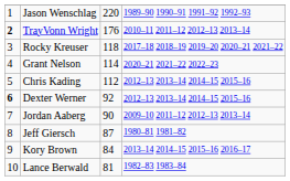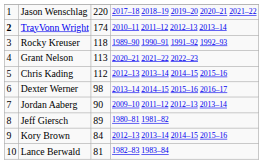 <table class="wikitable">
 <tr>
 </tr>
 <tr>
 <td>1</td>
 <td>Jason Wenschlag</td>
 <td>220</td>
-<td style="font-size:80%;"><a href='#'>1989–90</a> <a href='#'>1990–91</a> <a href='#'>1991–92</a> <a href='#'>1992–93</a></td>
+<td style="font-size:80%;"><a href='#'>2017–18</a> <a href='#'>2018–19</a> <a href='#'>2019–20</a> <a href='#'>2020–21</a> <a href='#'>2021–22</a></td>
 </tr>
 <tr>
 <td><strong>2</strong></td>
 <td><a href='#'>TrayVonn Wright</a></td>
-<td>176</td>
+<td>174</td>
 <td style="font-size:80%;"><a href='#'>2010–11</a> <a href='#'>2011–12</a> <a href='#'>2012–13</a> <a href='#'>2013–14</a></td>
 </tr>
 <tr>
 <td>3</td>
 <td>Rocky Kreuser</td>
 <td>118</td>
-<td style="font-size:80%;"><a href='#'>2017–18</a> <a href='#'>2018–19</a> <a href='#'>2019–20</a> <a href='#'>2020–21</a> <a href='#'>2021–22</a></td>
+<td style="font-size:80%;"><a href='#'>1989–90</a> <a href='#'>1990–91</a> <a href='#'>1991–92</a> <a href='#'>1992–93</a></td>
 </tr>
 <tr>
 <td>4</td>
 <td>Grant Nelson</td>
-<td>114</td>
+<td>113</td>
 <td style="font-size:80%;"><a href='#'>2020–21</a> <a href='#'>2021–22</a> <a href='#'>2022–23</a></td>
 </tr>
 <tr>
 <td>5</td>
 <td>Chris Kading</td>
 <td>112</td>
 <td style="font-size:80%;"><a href='#'>2012–13</a> <a href='#'>2013–14</a> <a href='#'>2014–15</a> <a href='#'>2015–16</a></td>
 </tr>
 <tr>
-<td><strong>6</strong></td>
+<td>6</td>
 <td>Dexter Werner</td>
-<td>92</td>
-<td style="font-size:80%;"><a href='#'>2012–13</a> <a href='#'>2013–14</a> <a href='#'>2014–15</a> <a href='#'>2015–16</a></td>
+<td>98</td>
+<td style="font-size:80%;"><a href='#'>2013–14</a> <a href='#'>2014–15</a> <a href='#'>2015–16</a> <a href='#'>2016–17</a></td>
 </tr>
 <tr>
 <td>7</td>
 <td>Jordan Aaberg</td>
 <td>90</td>
 <td style="font-size:80%;"><a href='#'>2009–10</a> <a href='#'>2011–12</a> <a href='#'>2012–13</a> <a href='#'>2013–14</a></td>
 </tr>
 <tr>
 <td>8</td>
 <td>Jeff Giersch</td>
-<td>87</td>
+<td>89</td>
 <td style="font-size:80%;"><a href='#'>1980–81</a> <a href='#'>1981–82</a></td>
 </tr>
 <tr>
 <td>9</td>
 <td>Kory Brown</td>
 <td>84</td>
-<td style="font-size:80%;"><a href='#'>2013–14</a> <a href='#'>2014–15</a> <a href='#'>2015–16</a> <a href='#'>2016–17</a></td>
+<td style="font-size:80%;"><a href='#'>2012–13</a> <a href='#'>2013–14</a> <a href='#'>2014–15</a> <a href='#'>2015–16</a></td>
 </tr>
 <tr>
 <td>10</td>
 <td>Lance Berwald</td>
 <td>81</td>
 <td style="font-size:80%;"><a href='#'>1982–83</a> <a href='#'>1983–84</a></td>
 </tr>
 </table>
